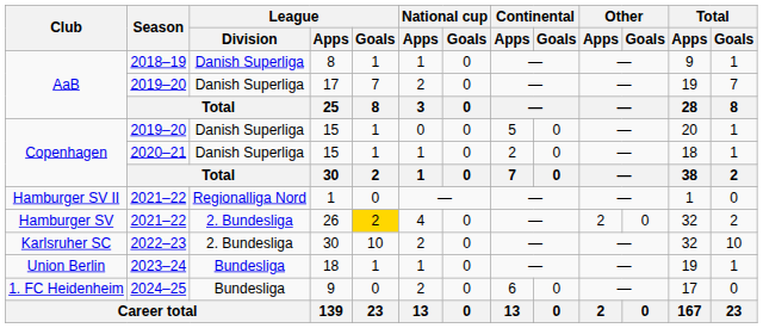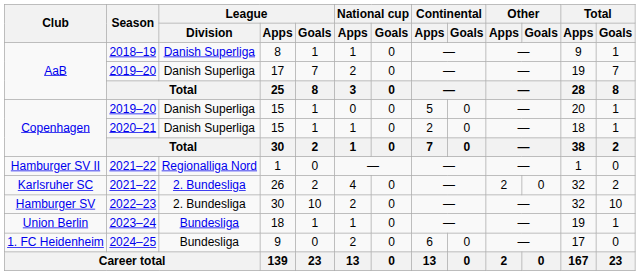 <table class="wikitable" style="text-align:center">
 <tr>
 <th rowspan="2">Club</th>
 <th rowspan="2">Season</th>
 <th colspan="3">League</th>
 <th colspan="2">National cup</th>
 <th colspan="2">Continental</th>
 <th colspan="2">Other</th>
 <th colspan="2">Total</th>
 </tr>
 <tr>
 <th>Division</th>
 <th>Apps</th>
 <th>Goals</th>
 <th>Apps</th>
 <th>Goals</th>
 <th>Apps</th>
 <th>Goals</th>
 <th>Apps</th>
 <th>Goals</th>
 <th>Apps</th>
 <th>Goals</th>
 </tr>
 <tr>
 <td rowspan="3"><a href='#'>AaB</a></td>
 <td><a href='#'>2018–19</a></td>
 <td><a href='#'>Danish Superliga</a></td>
 <td>8</td>
 <td>1</td>
 <td>1</td>
 <td>0</td>
 <td colspan="2">—</td>
 <td colspan="2">—</td>
 <td>9</td>
 <td>1</td>
 </tr>
 <tr>
 <td><a href='#'>2019–20</a></td>
 <td>Danish Superliga</td>
 <td>17</td>
 <td>7</td>
 <td>2</td>
 <td>0</td>
 <td colspan="2">—</td>
 <td colspan="2">—</td>
 <td>19</td>
 <td>7</td>
 </tr>
 <tr>
 <th colspan="2">Total</th>
 <th>25</th>
 <th>8</th>
 <th>3</th>
 <th>0</th>
 <th colspan="2">—</th>
 <th colspan="2">—</th>
 <th>28</th>
 <th>8</th>
 </tr>
 <tr>
 <td rowspan="3"><a href='#'>Copenhagen</a></td>
 <td><a href='#'>2019–20</a></td>
 <td>Danish Superliga</td>
 <td>15</td>
 <td>1</td>
 <td>0</td>
 <td>0</td>
 <td>5</td>
 <td>0</td>
 <td colspan="2">—</td>
 <td>20</td>
 <td>1</td>
 </tr>
 <tr>
 <td><a href='#'>2020–21</a></td>
 <td>Danish Superliga</td>
 <td>15</td>
 <td>1</td>
 <td>1</td>
 <td>0</td>
 <td>2</td>
 <td>0</td>
 <td colspan="2">—</td>
 <td>18</td>
 <td>1</td>
 </tr>
 <tr>
 <th colspan="2">Total</th>
 <th>30</th>
 <th>2</th>
 <th>1</th>
 <th>0</th>
 <th>7</th>
 <th>0</th>
 <th colspan="2">—</th>
 <th>38</th>
 <th>2</th>
 </tr>
 <tr>
 <td><a href='#'>Hamburger SV II</a></td>
 <td><a href='#'>2021–22</a></td>
 <td><a href='#'>Regionalliga Nord</a></td>
 <td>1</td>
 <td>0</td>
 <td colspan="2">—</td>
 <td colspan="2">—</td>
 <td colspan="2">—</td>
 <td>1</td>
 <td>0</td>
 </tr>
 <tr>
-<td><a href='#'>Hamburger SV</a></td>
+<td><a href='#'>Karlsruher SC</a></td>
 <td><a href='#'>2021–22</a></td>
 <td><a href='#'>2. Bundesliga</a></td>
 <td>26</td>
-<td style="background: gold;">2</td>
+<td>2</td>
 <td>4</td>
 <td>0</td>
 <td colspan="2">—</td>
 <td>2</td>
 <td>0</td>
 <td>32</td>
 <td>2</td>
 </tr>
 <tr>
-<td><a href='#'>Karlsruher SC</a></td>
+<td><a href='#'>Hamburger SV</a></td>
 <td><a href='#'>2022–23</a></td>
 <td>2. Bundesliga</td>
 <td>30</td>
 <td>10</td>
 <td>2</td>
 <td>0</td>
 <td colspan="2">—</td>
 <td colspan="2">—</td>
 <td>32</td>
 <td>10</td>
 </tr>
 <tr>
 <td><a href='#'>Union Berlin</a></td>
 <td><a href='#'>2023–24</a></td>
 <td><a href='#'>Bundesliga</a></td>
 <td>18</td>
 <td>1</td>
 <td>1</td>
 <td>0</td>
 <td colspan="2">—</td>
 <td colspan="2">—</td>
 <td>19</td>
 <td>1</td>
 </tr>
 <tr>
 <td><a href='#'>1. FC Heidenheim</a></td>
 <td><a href='#'>2024–25</a></td>
 <td>Bundesliga</td>
 <td>9</td>
 <td>0</td>
 <td>2</td>
 <td>0</td>
 <td>6</td>
 <td>0</td>
 <td colspan="2">—</td>
 <td>17</td>
 <td>0</td>
 </tr>
 <tr>
 <th colspan="3">Career total</th>
 <th>139</th>
 <th>23</th>
 <th>13</th>
 <th>0</th>
 <th>13</th>
 <th>0</th>
 <th>2</th>
 <th>0</th>
 <th>167</th>
 <th>23</th>
 </tr>
 </table>
